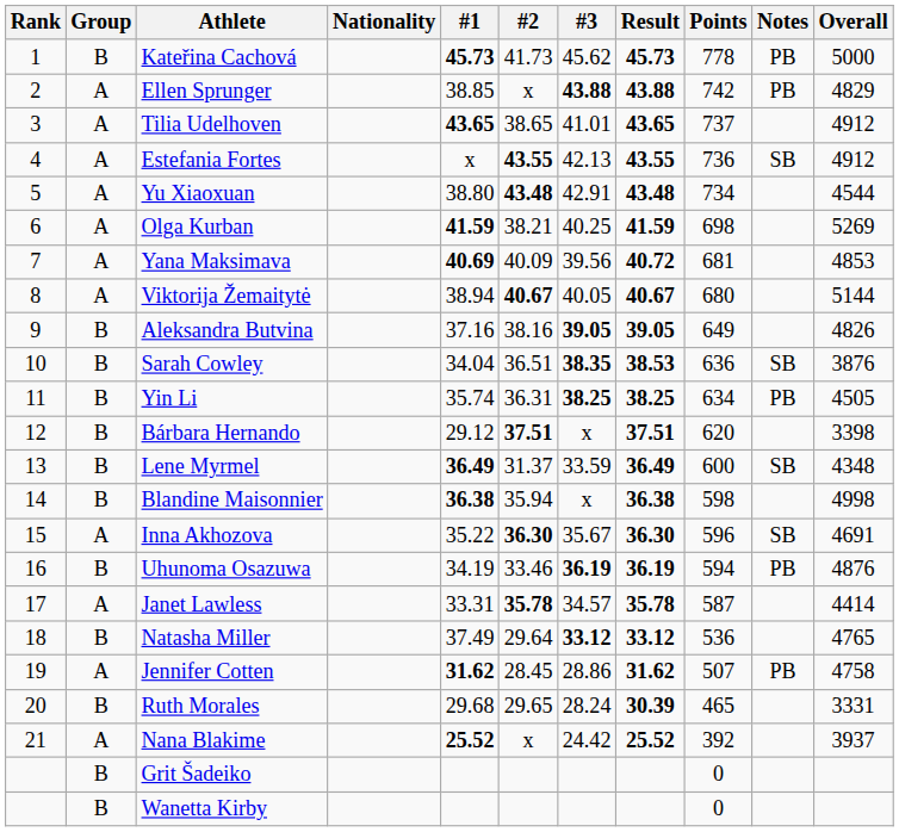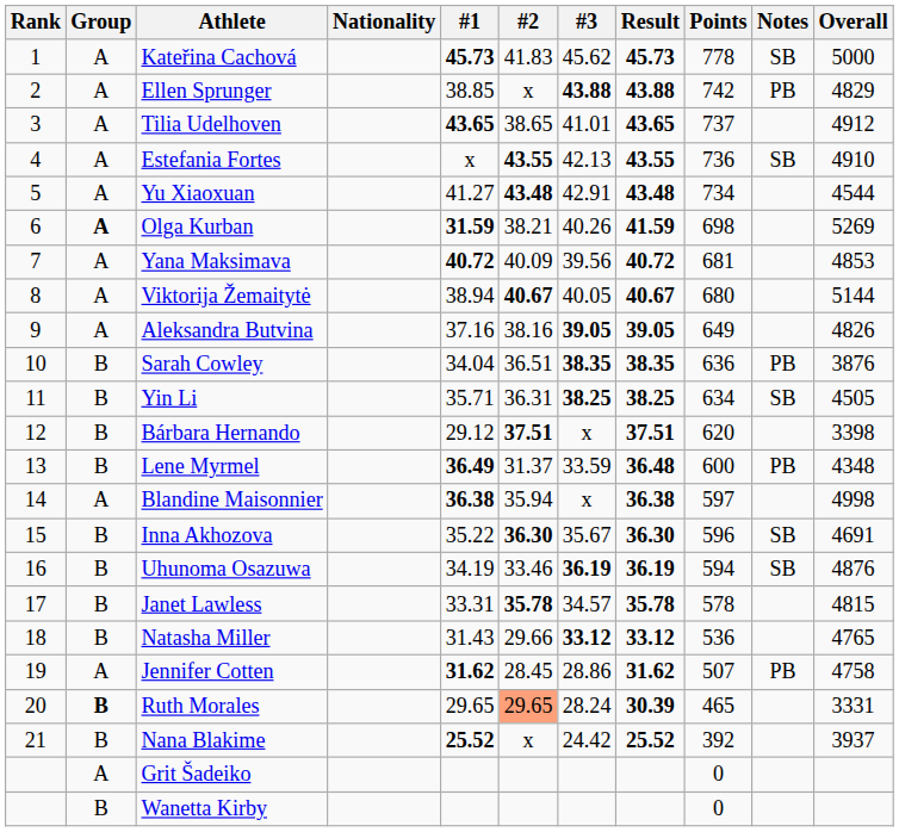 <table class="wikitable sortable" style="text-align:center">
 <tr>
 <th>Rank</th>
 <th>Group</th>
 <th>Athlete</th>
 <th>Nationality</th>
 <th>#1</th>
 <th>#2</th>
 <th>#3</th>
 <th>Result</th>
 <th>Points</th>
 <th>Notes</th>
 <th>Overall</th>
 </tr>
 <tr>
 <td>1</td>
-<td>B</td>
+<td>A</td>
 <td align=left><a href='#'>Kateřina Cachová</a></td>
 <td align=left></td>
 <td><strong>45.73</strong></td>
-<td>41.73</td>
+<td>41.83</td>
 <td>45.62</td>
 <td><strong>45.73</strong></td>
 <td>778</td>
-<td>PB</td>
+<td>SB</td>
 <td>5000</td>
 </tr>
 <tr>
 <td>2</td>
 <td>A</td>
 <td align=left><a href='#'>Ellen Sprunger</a></td>
 <td align=left></td>
 <td>38.85</td>
 <td>x</td>
 <td><strong>43.88</strong></td>
 <td><strong>43.88</strong></td>
 <td>742</td>
 <td>PB</td>
 <td>4829</td>
 </tr>
 <tr>
 <td>3</td>
 <td>A</td>
 <td align=left><a href='#'>Tilia Udelhoven</a></td>
 <td align=left></td>
 <td><strong>43.65</strong></td>
 <td>38.65</td>
 <td>41.01</td>
 <td><strong>43.65</strong></td>
 <td>737</td>
 <td></td>
 <td>4912</td>
 </tr>
 <tr>
 <td>4</td>
 <td>A</td>
 <td align=left><a href='#'>Estefania Fortes</a></td>
 <td align=left></td>
 <td>x</td>
 <td><strong>43.55</strong></td>
 <td>42.13</td>
 <td><strong>43.55</strong></td>
 <td>736</td>
 <td>SB</td>
-<td>4912</td>
+<td>4910</td>
 </tr>
 <tr>
 <td>5</td>
 <td>A</td>
 <td align=left><a href='#'>Yu Xiaoxuan</a></td>
 <td align=left></td>
-<td>38.80</td>
+<td>41.27</td>
 <td><strong>43.48</strong></td>
 <td>42.91</td>
 <td><strong>43.48</strong></td>
 <td>734</td>
 <td></td>
 <td>4544</td>
 </tr>
 <tr>
 <td>6</td>
-<td>A</td>
+<td><strong>A</strong></td>
 <td align=left><a href='#'>Olga Kurban</a></td>
 <td align=left></td>
-<td><strong>41.59</strong></td>
+<td><strong>31.59</strong></td>
 <td>38.21</td>
-<td>40.25</td>
+<td>40.26</td>
 <td><strong>41.59</strong></td>
 <td>698</td>
 <td></td>
 <td>5269</td>
 </tr>
 <tr>
 <td>7</td>
 <td>A</td>
 <td align=left><a href='#'>Yana Maksimava</a></td>
 <td align=left></td>
-<td><strong>40.69</strong></td>
+<td><strong>40.72</strong></td>
 <td>40.09</td>
 <td>39.56</td>
 <td><strong>40.72</strong></td>
 <td>681</td>
 <td></td>
 <td>4853</td>
 </tr>
 <tr>
 <td>8</td>
 <td>A</td>
 <td align=left><a href='#'>Viktorija Žemaitytė</a></td>
 <td align=left></td>
 <td>38.94</td>
 <td><strong>40.67</strong></td>
 <td>40.05</td>
 <td><strong>40.67</strong></td>
 <td>680</td>
 <td></td>
 <td>5144</td>
 </tr>
 <tr>
 <td>9</td>
-<td>B</td>
+<td>A</td>
 <td align=left><a href='#'>Aleksandra Butvina</a></td>
 <td align=left></td>
 <td>37.16</td>
 <td>38.16</td>
 <td><strong>39.05</strong></td>
 <td><strong>39.05</strong></td>
 <td>649</td>
 <td></td>
 <td>4826</td>
 </tr>
 <tr>
 <td>10</td>
 <td>B</td>
 <td align=left><a href='#'>Sarah Cowley</a></td>
 <td align=left></td>
 <td>34.04</td>
 <td>36.51</td>
 <td><strong>38.35</strong></td>
-<td><strong>38.53</strong></td>
+<td><strong>38.35</strong></td>
 <td>636</td>
-<td>SB</td>
+<td>PB</td>
 <td>3876</td>
 </tr>
 <tr>
 <td>11</td>
 <td>B</td>
 <td align=left><a href='#'>Yin Li</a></td>
 <td align=left></td>
-<td>35.74</td>
+<td>35.71</td>
 <td>36.31</td>
 <td><strong>38.25</strong></td>
 <td><strong>38.25</strong></td>
 <td>634</td>
-<td>PB</td>
+<td>SB</td>
 <td>4505</td>
 </tr>
 <tr>
 <td>12</td>
 <td>B</td>
 <td align=left><a href='#'>Bárbara Hernando</a></td>
 <td align=left></td>
 <td>29.12</td>
 <td><strong>37.51</strong></td>
 <td>x</td>
 <td><strong>37.51</strong></td>
 <td>620</td>
 <td></td>
 <td>3398</td>
 </tr>
 <tr>
 <td>13</td>
 <td>B</td>
 <td align=left><a href='#'>Lene Myrmel</a></td>
 <td align=left></td>
 <td><strong>36.49</strong></td>
 <td>31.37</td>
 <td>33.59</td>
-<td><strong>36.49</strong></td>
+<td><strong>36.48</strong></td>
 <td>600</td>
-<td>SB</td>
+<td>PB</td>
 <td>4348</td>
 </tr>
 <tr>
 <td>14</td>
-<td>B</td>
+<td>A</td>
 <td align=left><a href='#'>Blandine Maisonnier</a></td>
 <td align=left></td>
 <td><strong>36.38</strong></td>
 <td>35.94</td>
 <td>x</td>
 <td><strong>36.38</strong></td>
-<td>598</td>
+<td>597</td>
 <td></td>
 <td>4998</td>
 </tr>
 <tr>
 <td>15</td>
-<td>A</td>
+<td>B</td>
 <td align=left><a href='#'>Inna Akhozova</a></td>
 <td align=left></td>
 <td>35.22</td>
 <td><strong>36.30</strong></td>
 <td>35.67</td>
 <td><strong>36.30</strong></td>
 <td>596</td>
 <td>SB</td>
 <td>4691</td>
 </tr>
 <tr>
 <td>16</td>
 <td>B</td>
 <td align=left><a href='#'>Uhunoma Osazuwa</a></td>
 <td align=left></td>
 <td>34.19</td>
 <td>33.46</td>
 <td><strong>36.19</strong></td>
 <td><strong>36.19</strong></td>
 <td>594</td>
-<td>PB</td>
+<td>SB</td>
 <td>4876</td>
 </tr>
 <tr>
 <td>17</td>
-<td>A</td>
+<td>B</td>
 <td align=left><a href='#'>Janet Lawless</a></td>
 <td align=left></td>
 <td>33.31</td>
 <td><strong>35.78</strong></td>
 <td>34.57</td>
 <td><strong>35.78</strong></td>
-<td>587</td>
+<td>578</td>
 <td></td>
-<td>4414</td>
+<td>4815</td>
 </tr>
 <tr>
 <td>18</td>
 <td>B</td>
 <td align=left><a href='#'>Natasha Miller</a></td>
 <td align=left></td>
-<td>37.49</td>
-<td>29.64</td>
+<td>31.43</td>
+<td>29.66</td>
 <td><strong>33.12</strong></td>
 <td><strong>33.12</strong></td>
 <td>536</td>
 <td></td>
 <td>4765</td>
 </tr>
 <tr>
 <td>19</td>
 <td>A</td>
 <td align=left><a href='#'>Jennifer Cotten</a></td>
 <td align=left></td>
 <td><strong>31.62</strong></td>
 <td>28.45</td>
 <td>28.86</td>
 <td><strong>31.62</strong></td>
 <td>507</td>
 <td>PB</td>
 <td>4758</td>
 </tr>
 <tr>
 <td>20</td>
-<td>B</td>
+<td><strong>B</strong></td>
 <td align=left><a href='#'>Ruth Morales</a></td>
 <td align=left></td>
-<td>29.68</td>
 <td>29.65</td>
+<td style="background: lightsalmon;">29.65</td>
 <td>28.24</td>
 <td><strong>30.39</strong></td>
 <td>465</td>
 <td></td>
 <td>3331</td>
 </tr>
 <tr>
 <td>21</td>
-<td>A</td>
+<td>B</td>
 <td align=left><a href='#'>Nana Blakime</a></td>
 <td align=left></td>
 <td><strong>25.52</strong></td>
 <td>x</td>
 <td>24.42</td>
 <td><strong>25.52</strong></td>
 <td>392</td>
 <td></td>
 <td>3937</td>
 </tr>
 <tr>
 <td></td>
-<td>B</td>
+<td>A</td>
 <td align=left><a href='#'>Grit Šadeiko</a></td>
 <td align=left></td>
 <td></td>
 <td></td>
 <td></td>
 <td><strong></strong></td>
 <td>0</td>
 <td></td>
 <td></td>
 </tr>
 <tr>
 <td></td>
 <td>B</td>
 <td align=left><a href='#'>Wanetta Kirby</a></td>
 <td align=left></td>
 <td></td>
 <td></td>
 <td></td>
 <td><strong></strong></td>
 <td>0</td>
 <td></td>
 <td></td>
 </tr>
 </table>
